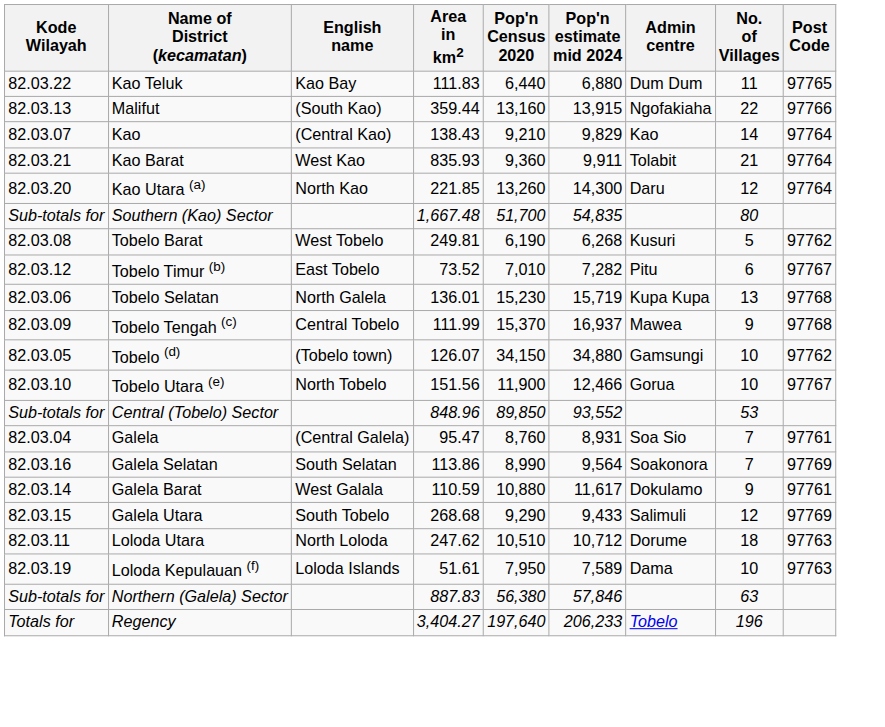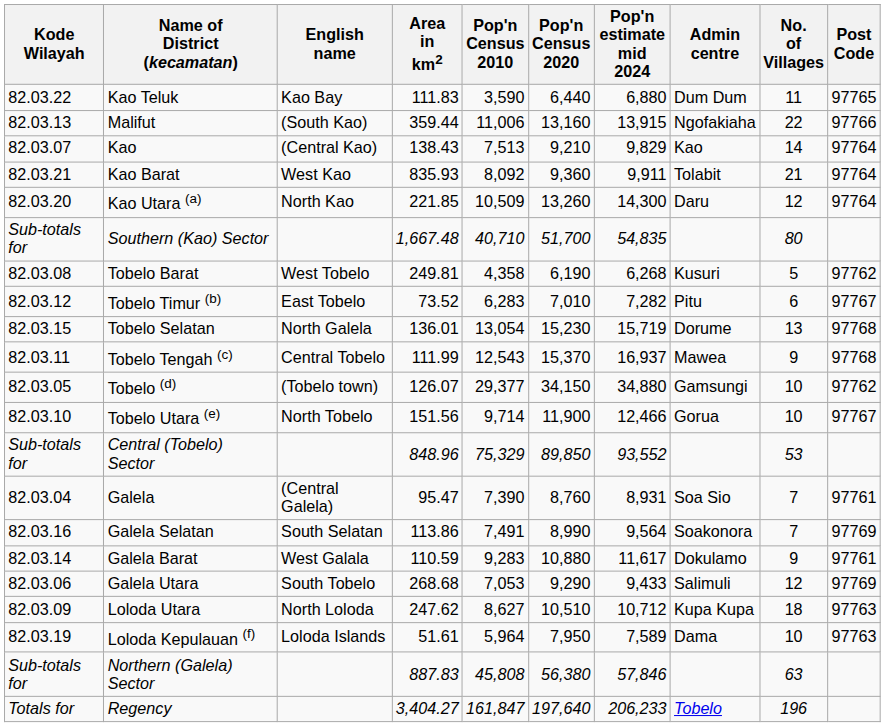 <table class="sortable wikitable">
 <tr>
 <th>Kode <br>Wilayah</th>
 <th>Name of<br>District<br>(<em>kecamatan</em>)</th>
 <th>English<br>name</th>
 <th>Area <br> in <br>km<sup>2</sup></th>
+<th>Pop'n<br>Census<br>2010</th>
 <th>Pop'n<br>Census<br>2020</th>
 <th>Pop'n<br>estimate<br>mid 2024</th>
 <th>Admin <br> centre</th>
 <th>No. <br>of<br>Villages</th>
 <th>Post<br>Code</th>
 </tr>
 <tr>
 <td>82.03.22</td>
 <td>Kao Teluk</td>
 <td>Kao Bay</td>
 <td align="right">111.83</td>
+<td align="right">3,590</td>
 <td align="right">6,440</td>
 <td align="right">6,880</td>
 <td>Dum Dum</td>
 <td align="center">11</td>
 <td align="right">97765</td>
 </tr>
 <tr>
 <td>82.03.13</td>
 <td>Malifut</td>
 <td>(South Kao)</td>
 <td align="right">359.44</td>
+<td align="right">11,006</td>
 <td align="right">13,160</td>
 <td align="right">13,915</td>
 <td>Ngofakiaha</td>
 <td align="center">22</td>
 <td align="right">97766</td>
 </tr>
 <tr>
 <td>82.03.07</td>
 <td>Kao</td>
 <td>(Central Kao)</td>
 <td align="right">138.43</td>
+<td align="right">7,513</td>
 <td align="right">9,210</td>
 <td align="right">9,829</td>
 <td>Kao</td>
 <td align="center">14</td>
 <td align="right">97764</td>
 </tr>
 <tr>
 <td>82.03.21</td>
 <td>Kao Barat</td>
 <td>West Kao</td>
 <td align="right">835.93</td>
+<td align="right">8,092</td>
 <td align="right">9,360</td>
 <td align="right">9,911</td>
 <td>Tolabit</td>
 <td align="center">21</td>
 <td align="right">97764</td>
 </tr>
 <tr>
 <td>82.03.20</td>
 <td>Kao Utara <sup>(a)</sup></td>
 <td>North Kao</td>
 <td align="right">221.85</td>
+<td align="right">10,509</td>
 <td align="right">13,260</td>
 <td align="right">14,300</td>
 <td>Daru</td>
 <td align="center">12</td>
 <td align="right">97764</td>
 </tr>
 <tr>
 <td><em>Sub-totals for</em></td>
 <td><em>Southern (Kao) Sector</em></td>
 <td></td>
 <td align="right"><em>1,667.48</em></td>
+<td align="right"><em>40,710</em></td>
 <td align="right"><em>51,700</em></td>
 <td align="right"><em>54,835</em></td>
 <td></td>
 <td align="center"><em>80</em></td>
 <td></td>
 </tr>
 <tr>
 <td>82.03.08</td>
 <td>Tobelo Barat</td>
 <td>West Tobelo</td>
 <td align="right">249.81</td>
+<td align="right">4,358</td>
 <td align="right">6,190</td>
 <td align="right">6,268</td>
 <td>Kusuri</td>
 <td align="center">5</td>
 <td align="right">97762</td>
 </tr>
 <tr>
 <td>82.03.12</td>
 <td>Tobelo Timur <sup>(b)</sup></td>
 <td>East Tobelo</td>
 <td align="right">73.52</td>
+<td align="right">6,283</td>
 <td align="right">7,010</td>
 <td align="right">7,282</td>
 <td>Pitu</td>
 <td align="center">6</td>
 <td align="right">97767</td>
 </tr>
 <tr>
-<td>82.03.06</td>
+<td>82.03.15</td>
 <td>Tobelo Selatan</td>
 <td>North Galela</td>
 <td align="right">136.01</td>
+<td align="right">13,054</td>
 <td align="right">15,230</td>
 <td align="right">15,719</td>
-<td>Kupa Kupa</td>
+<td>Dorume</td>
 <td align="center">13</td>
 <td align="right">97768</td>
 </tr>
 <tr>
-<td>82.03.09</td>
+<td>82.03.11</td>
 <td>Tobelo Tengah <sup>(c)</sup></td>
 <td>Central Tobelo</td>
 <td align="right">111.99</td>
+<td align="right">12,543</td>
 <td align="right">15,370</td>
 <td align="right">16,937</td>
 <td>Mawea</td>
 <td align="center">9</td>
 <td align="right">97768</td>
 </tr>
 <tr>
 <td>82.03.05</td>
 <td>Tobelo <sup>(d)</sup></td>
 <td>(Tobelo town)</td>
 <td align="right">126.07</td>
+<td align="right">29,377</td>
 <td align="right">34,150</td>
 <td align="right">34,880</td>
 <td>Gamsungi</td>
 <td align="center">10</td>
 <td align="right">97762</td>
 </tr>
 <tr>
 <td>82.03.10</td>
 <td>Tobelo Utara <sup>(e)</sup></td>
 <td>North Tobelo</td>
 <td align="right">151.56</td>
+<td align="right">9,714</td>
 <td align="right">11,900</td>
 <td align="right">12,466</td>
 <td>Gorua</td>
 <td align="center">10</td>
 <td align="right">97767</td>
 </tr>
 <tr>
 <td><em>Sub-totals for</em></td>
 <td><em>Central (Tobelo) Sector</em></td>
 <td></td>
 <td align="right"><em>848.96</em></td>
+<td align="right"><em>75,329</em></td>
 <td align="right"><em>89,850</em></td>
 <td align="right"><em>93,552</em></td>
 <td></td>
 <td align="center"><em>53</em></td>
 <td></td>
 </tr>
 <tr>
 <td>82.03.04</td>
 <td>Galela</td>
 <td>(Central Galela)</td>
 <td align="right">95.47</td>
+<td align="right">7,390</td>
 <td align="right">8,760</td>
 <td align="right">8,931</td>
 <td>Soa Sio</td>
 <td align="center">7</td>
 <td align="right">97761</td>
 </tr>
 <tr>
 <td>82.03.16</td>
 <td>Galela Selatan</td>
 <td>South Selatan</td>
 <td align="right">113.86</td>
+<td align="right">7,491</td>
 <td align="right">8,990</td>
 <td align="right">9,564</td>
 <td>Soakonora</td>
 <td align="center">7</td>
 <td align="right">97769</td>
 </tr>
 <tr>
 <td>82.03.14</td>
 <td>Galela Barat</td>
 <td>West Galala</td>
 <td align="right">110.59</td>
+<td align="right">9,283</td>
 <td align="right">10,880</td>
 <td align="right">11,617</td>
 <td>Dokulamo</td>
 <td align="center">9</td>
 <td align="right">97761</td>
 </tr>
 <tr>
-<td>82.03.15</td>
+<td>82.03.06</td>
 <td>Galela Utara</td>
 <td>South Tobelo</td>
 <td align="right">268.68</td>
+<td align="right">7,053</td>
 <td align="right">9,290</td>
 <td align="right">9,433</td>
 <td>Salimuli</td>
 <td align="center">12</td>
 <td align="right">97769</td>
 </tr>
 <tr>
-<td>82.03.11</td>
+<td>82.03.09</td>
 <td>Loloda Utara</td>
 <td>North Loloda</td>
 <td align="right">247.62</td>
+<td align="right">8,627</td>
 <td align="right">10,510</td>
 <td align="right">10,712</td>
-<td>Dorume</td>
+<td>Kupa Kupa</td>
 <td align="center">18</td>
 <td align="right">97763</td>
 </tr>
 <tr>
 <td>82.03.19</td>
 <td>Loloda Kepulauan <sup>(f)</sup></td>
 <td>Loloda Islands</td>
 <td align="right">51.61</td>
+<td align="right">5,964</td>
 <td align="right">7,950</td>
 <td align="right">7,589</td>
 <td>Dama</td>
 <td align="center">10</td>
 <td align="right">97763</td>
 </tr>
 <tr>
 <td><em>Sub-totals for</em></td>
 <td><em>Northern (Galela) Sector</em></td>
 <td></td>
 <td align="right"><em>887.83</em></td>
+<td align="right"><em>45,808</em></td>
 <td align="right"><em>56,380</em></td>
 <td align="right"><em>57,846</em></td>
 <td></td>
 <td align="center"><em>63</em></td>
 <td></td>
 </tr>
 <tr>
 <td><em>Totals for</em></td>
 <td><em>Regency</em></td>
 <td></td>
 <td align="right"><em>3,404.27</em></td>
+<td align="right"><em>161,847</em></td>
 <td align="right"><em>197,640</em></td>
 <td align="right"><em>206,233</em></td>
 <td><em><a href='#'>Tobelo</a></em></td>
 <td align="center"><em>196</em></td>
 <td></td>
 </tr>
 </table>
